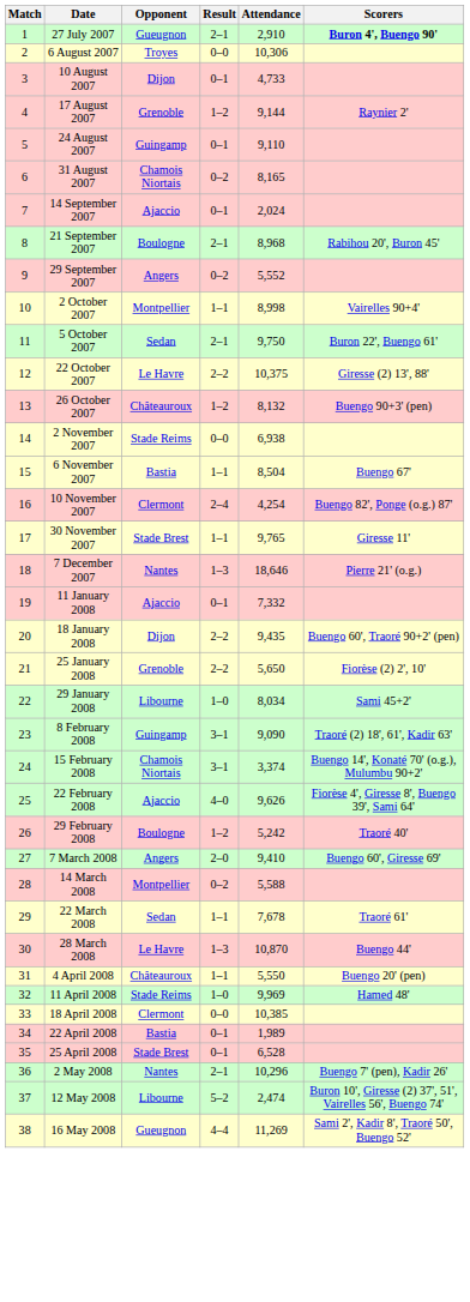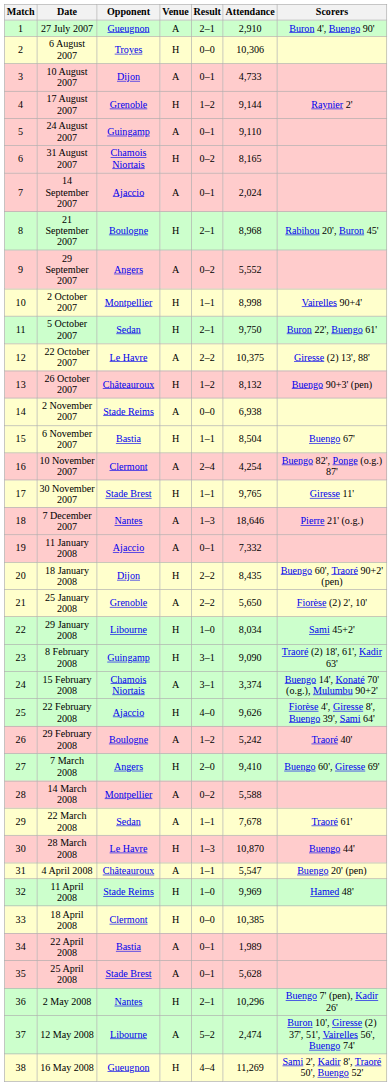 <table class="wikitable" style="font-size:100%; text-align:center">
 <tr>
 <th>Match</th>
 <th>Date</th>
 <th>Opponent</th>
+<th>Venue</th>
 <th>Result</th>
 <th>Attendance</th>
 <th>Scorers</th>
 </tr>
 <tr style="background-color: #CCFFCC;">
 <td>1</td>
 <td>27 July 2007</td>
 <td><a href='#'>Gueugnon</a></td>
+<td>A</td>
 <td>2–1</td>
 <td>2,910</td>
-<td><strong><a href='#'>Buron</a> 4', <a href='#'>Buengo</a> 90'</strong></td>
+<td><a href='#'>Buron</a> 4', <a href='#'>Buengo</a> 90'</td>
 </tr>
 <tr style="background-color: #FFFFCC;">
 <td>2</td>
 <td>6 August 2007</td>
 <td><a href='#'>Troyes</a></td>
+<td>H</td>
 <td>0–0</td>
 <td>10,306</td>
 <td></td>
 </tr>
 <tr style="background-color: #FFCCCC;">
 <td>3</td>
 <td>10 August 2007</td>
 <td><a href='#'>Dijon</a></td>
+<td>A</td>
 <td>0–1</td>
 <td>4,733</td>
 <td></td>
 </tr>
 <tr style="background-color: #FFCCCC;">
 <td>4</td>
 <td>17 August 2007</td>
 <td><a href='#'>Grenoble</a></td>
+<td>H</td>
 <td>1–2</td>
 <td>9,144</td>
 <td><a href='#'>Raynier</a> 2'</td>
 </tr>
 <tr style="background-color: #FFCCCC;">
 <td>5</td>
 <td>24 August 2007</td>
 <td><a href='#'>Guingamp</a></td>
+<td>A</td>
 <td>0–1</td>
 <td>9,110</td>
 <td></td>
 </tr>
 <tr style="background-color: #FFCCCC;">
 <td>6</td>
 <td>31 August 2007</td>
 <td><a href='#'>Chamois Niortais</a></td>
+<td>H</td>
 <td>0–2</td>
 <td>8,165</td>
 <td></td>
 </tr>
 <tr style="background-color: #FFCCCC;">
 <td>7</td>
 <td>14 September 2007</td>
 <td><a href='#'>Ajaccio</a></td>
+<td>A</td>
 <td>0–1</td>
 <td>2,024</td>
 <td></td>
 </tr>
 <tr style="background-color: #CCFFCC;">
 <td>8</td>
 <td>21 September 2007</td>
 <td><a href='#'>Boulogne</a></td>
+<td>H</td>
 <td>2–1</td>
 <td>8,968</td>
 <td><a href='#'>Rabihou</a> 20', <a href='#'>Buron</a> 45'</td>
 </tr>
 <tr style="background-color: #FFCCCC;">
 <td>9</td>
 <td>29 September 2007</td>
 <td><a href='#'>Angers</a></td>
+<td>A</td>
 <td>0–2</td>
 <td>5,552</td>
 <td></td>
 </tr>
 <tr style="background-color: #FFFFCC;">
 <td>10</td>
 <td>2 October 2007</td>
 <td><a href='#'>Montpellier</a></td>
+<td>H</td>
 <td>1–1</td>
 <td>8,998</td>
 <td><a href='#'>Vairelles</a> 90+4'</td>
 </tr>
 <tr style="background-color: #CCFFCC;">
 <td>11</td>
 <td>5 October 2007</td>
 <td><a href='#'>Sedan</a></td>
+<td>H</td>
 <td>2–1</td>
 <td>9,750</td>
 <td><a href='#'>Buron</a> 22', <a href='#'>Buengo</a> 61'</td>
 </tr>
 <tr style="background-color: #FFFFCC;">
 <td>12</td>
 <td>22 October 2007</td>
 <td><a href='#'>Le Havre</a></td>
+<td>A</td>
 <td>2–2</td>
 <td>10,375</td>
 <td><a href='#'>Giresse</a> (2) 13', 88'</td>
 </tr>
 <tr style="background-color: #FFCCCC;">
 <td>13</td>
 <td>26 October 2007</td>
 <td><a href='#'>Châteauroux</a></td>
+<td>H</td>
 <td>1–2</td>
 <td>8,132</td>
 <td><a href='#'>Buengo</a> 90+3' (pen)</td>
 </tr>
 <tr style="background-color: #FFFFCC;">
 <td>14</td>
 <td>2 November 2007</td>
 <td><a href='#'>Stade Reims</a></td>
+<td>A</td>
 <td>0–0</td>
 <td>6,938</td>
 <td></td>
 </tr>
 <tr style="background-color: #FFFFCC;">
 <td>15</td>
 <td>6 November 2007</td>
 <td><a href='#'>Bastia</a></td>
+<td>H</td>
 <td>1–1</td>
 <td>8,504</td>
 <td><a href='#'>Buengo</a> 67'</td>
 </tr>
 <tr style="background-color: #FFCCCC;">
 <td>16</td>
 <td>10 November 2007</td>
 <td><a href='#'>Clermont</a></td>
+<td>A</td>
 <td>2–4</td>
 <td>4,254</td>
 <td><a href='#'>Buengo</a> 82', <a href='#'>Ponge</a> (o.g.) 87'</td>
 </tr>
 <tr style="background-color: #FFFFCC;">
 <td>17</td>
 <td>30 November 2007</td>
 <td><a href='#'>Stade Brest</a></td>
+<td>H</td>
 <td>1–1</td>
 <td>9,765</td>
 <td><a href='#'>Giresse</a> 11'</td>
 </tr>
 <tr style="background-color: #FFCCCC;">
 <td>18</td>
 <td>7 December 2007</td>
 <td><a href='#'>Nantes</a></td>
+<td>A</td>
 <td>1–3</td>
 <td>18,646</td>
 <td><a href='#'>Pierre</a> 21' (o.g.)</td>
 </tr>
 <tr style="background-color: #FFCCCC;">
 <td>19</td>
 <td>11 January 2008</td>
 <td><a href='#'>Ajaccio</a></td>
+<td>A</td>
 <td>0–1</td>
 <td>7,332</td>
 <td></td>
 </tr>
 <tr style="background-color: #FFFFCC;">
 <td>20</td>
 <td>18 January 2008</td>
 <td><a href='#'>Dijon</a></td>
+<td>H</td>
 <td>2–2</td>
-<td>9,435</td>
+<td>8,435</td>
 <td><a href='#'>Buengo</a> 60', <a href='#'>Traoré</a> 90+2' (pen)</td>
 </tr>
 <tr style="background-color: #FFFFCC;">
 <td>21</td>
 <td>25 January 2008</td>
 <td><a href='#'>Grenoble</a></td>
+<td>A</td>
 <td>2–2</td>
 <td>5,650</td>
 <td><a href='#'>Fiorèse</a> (2) 2', 10'</td>
 </tr>
 <tr style="background-color: #CCFFCC;">
 <td>22</td>
 <td>29 January 2008</td>
 <td><a href='#'>Libourne</a></td>
+<td>H</td>
 <td>1–0</td>
 <td>8,034</td>
 <td><a href='#'>Sami</a> 45+2'</td>
 </tr>
 <tr style="background-color: #CCFFCC;">
 <td>23</td>
 <td>8 February 2008</td>
 <td><a href='#'>Guingamp</a></td>
+<td>H</td>
 <td>3–1</td>
 <td>9,090</td>
 <td><a href='#'>Traoré</a> (2) 18', 61', <a href='#'>Kadir</a> 63'</td>
 </tr>
 <tr style="background-color: #CCFFCC;">
 <td>24</td>
 <td>15 February 2008</td>
 <td><a href='#'>Chamois Niortais</a></td>
+<td>A</td>
 <td>3–1</td>
 <td>3,374</td>
 <td><a href='#'>Buengo</a> 14', <a href='#'>Konaté</a> 70' (o.g.), <a href='#'>Mulumbu</a> 90+2'</td>
 </tr>
 <tr style="background-color: #CCFFCC;">
 <td>25</td>
 <td>22 February 2008</td>
 <td><a href='#'>Ajaccio</a></td>
+<td>H</td>
 <td>4–0</td>
 <td>9,626</td>
 <td><a href='#'>Fiorèse</a> 4', <a href='#'>Giresse</a> 8', <a href='#'>Buengo</a> 39', <a href='#'>Sami</a> 64'</td>
 </tr>
 <tr style="background-color: #FFCCCC;">
 <td>26</td>
 <td>29 February 2008</td>
 <td><a href='#'>Boulogne</a></td>
+<td>A</td>
 <td>1–2</td>
 <td>5,242</td>
 <td><a href='#'>Traoré</a> 40'</td>
 </tr>
 <tr style="background-color: #CCFFCC;">
 <td>27</td>
 <td>7 March 2008</td>
 <td><a href='#'>Angers</a></td>
+<td>H</td>
 <td>2–0</td>
 <td>9,410</td>
 <td><a href='#'>Buengo</a> 60', <a href='#'>Giresse</a> 69'</td>
 </tr>
 <tr style="background-color: #FFCCCC;">
 <td>28</td>
 <td>14 March 2008</td>
 <td><a href='#'>Montpellier</a></td>
+<td>A</td>
 <td>0–2</td>
 <td>5,588</td>
 <td></td>
 </tr>
 <tr style="background-color: #FFFFCC;">
 <td>29</td>
 <td>22 March 2008</td>
 <td><a href='#'>Sedan</a></td>
+<td>A</td>
 <td>1–1</td>
 <td>7,678</td>
 <td><a href='#'>Traoré</a> 61'</td>
 </tr>
 <tr style="background-color: #FFCCCC;">
 <td>30</td>
 <td>28 March 2008</td>
 <td><a href='#'>Le Havre</a></td>
+<td>H</td>
 <td>1–3</td>
 <td>10,870</td>
 <td><a href='#'>Buengo</a> 44'</td>
 </tr>
 <tr style="background-color: #FFFFCC;">
 <td>31</td>
 <td>4 April 2008</td>
 <td><a href='#'>Châteauroux</a></td>
+<td>A</td>
 <td>1–1</td>
-<td>5,550</td>
+<td>5,547</td>
 <td><a href='#'>Buengo</a> 20' (pen)</td>
 </tr>
 <tr style="background-color: #CCFFCC;">
 <td>32</td>
 <td>11 April 2008</td>
 <td><a href='#'>Stade Reims</a></td>
+<td>H</td>
 <td>1–0</td>
 <td>9,969</td>
 <td><a href='#'>Hamed</a> 48'</td>
 </tr>
 <tr style="background-color: #FFFFCC;">
 <td>33</td>
 <td>18 April 2008</td>
 <td><a href='#'>Clermont</a></td>
+<td>H</td>
 <td>0–0</td>
 <td>10,385</td>
 <td></td>
 </tr>
 <tr style="background-color: #FFCCCC;">
 <td>34</td>
 <td>22 April 2008</td>
 <td><a href='#'>Bastia</a></td>
+<td>A</td>
 <td>0–1</td>
 <td>1,989</td>
 <td></td>
 </tr>
 <tr style="background-color: #FFCCCC;">
 <td>35</td>
 <td>25 April 2008</td>
 <td><a href='#'>Stade Brest</a></td>
+<td>A</td>
 <td>0–1</td>
-<td>6,528</td>
+<td>5,628</td>
 <td></td>
 </tr>
 <tr style="background-color: #CCFFCC;">
 <td>36</td>
 <td>2 May 2008</td>
 <td><a href='#'>Nantes</a></td>
+<td>H</td>
 <td>2–1</td>
 <td>10,296</td>
 <td><a href='#'>Buengo</a> 7' (pen), <a href='#'>Kadir</a> 26'</td>
 </tr>
 <tr style="background-color: #CCFFCC;">
 <td>37</td>
 <td>12 May 2008</td>
 <td><a href='#'>Libourne</a></td>
+<td>A</td>
 <td>5–2</td>
 <td>2,474</td>
 <td><a href='#'>Buron</a> 10', <a href='#'>Giresse</a> (2) 37', 51', <a href='#'>Vairelles</a> 56', <a href='#'>Buengo</a> 74'</td>
 </tr>
 <tr style="background-color: #FFFFCC;">
 <td>38</td>
 <td>16 May 2008</td>
 <td><a href='#'>Gueugnon</a></td>
+<td>H</td>
 <td>4–4</td>
 <td>11,269</td>
 <td><a href='#'>Sami</a> 2', <a href='#'>Kadir</a> 8', <a href='#'>Traoré</a> 50', <a href='#'>Buengo</a> 52'</td>
 </tr>
 </table>
